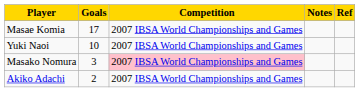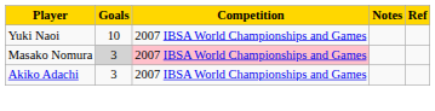 <table class="wikitable">
 <tr style="text-align:center; background:gold;">
 <td><strong>Player</strong></td>
 <td><strong>Goals</strong></td>
 <td><strong>Competition</strong></td>
 <td><strong>Notes</strong></td>
 <td><strong>Ref</strong></td>
-</tr>
-<tr style="text-align:center;">
-<td align="left">Masae Komia</td>
-<td>17</td>
-<td>2007 <a href='#'>IBSA World Championships and Games</a></td>
-<td></td>
-<td></td>
 </tr>
 <tr style="text-align:center;">
 <td align="left">Yuki Naoi</td>
 <td>10</td>
 <td>2007 <a href='#'>IBSA World Championships and Games</a></td>
 <td></td>
 <td></td>
 </tr>
 <tr style="text-align:center;">
 <td align="left">Masako Nomura</td>
-<td>3</td>
+<td style="background: lightgrey;">3</td>
 <td style="background: pink;">2007 <a href='#'>IBSA World Championships and Games</a></td>
 <td></td>
 <td></td>
 </tr>
 <tr style="text-align:center;">
 <td align="left"><a href='#'>Akiko Adachi</a></td>
-<td>2</td>
+<td>3</td>
 <td>2007 <a href='#'>IBSA World Championships and Games</a></td>
 <td></td>
 <td></td>
 </tr>
 </table>
